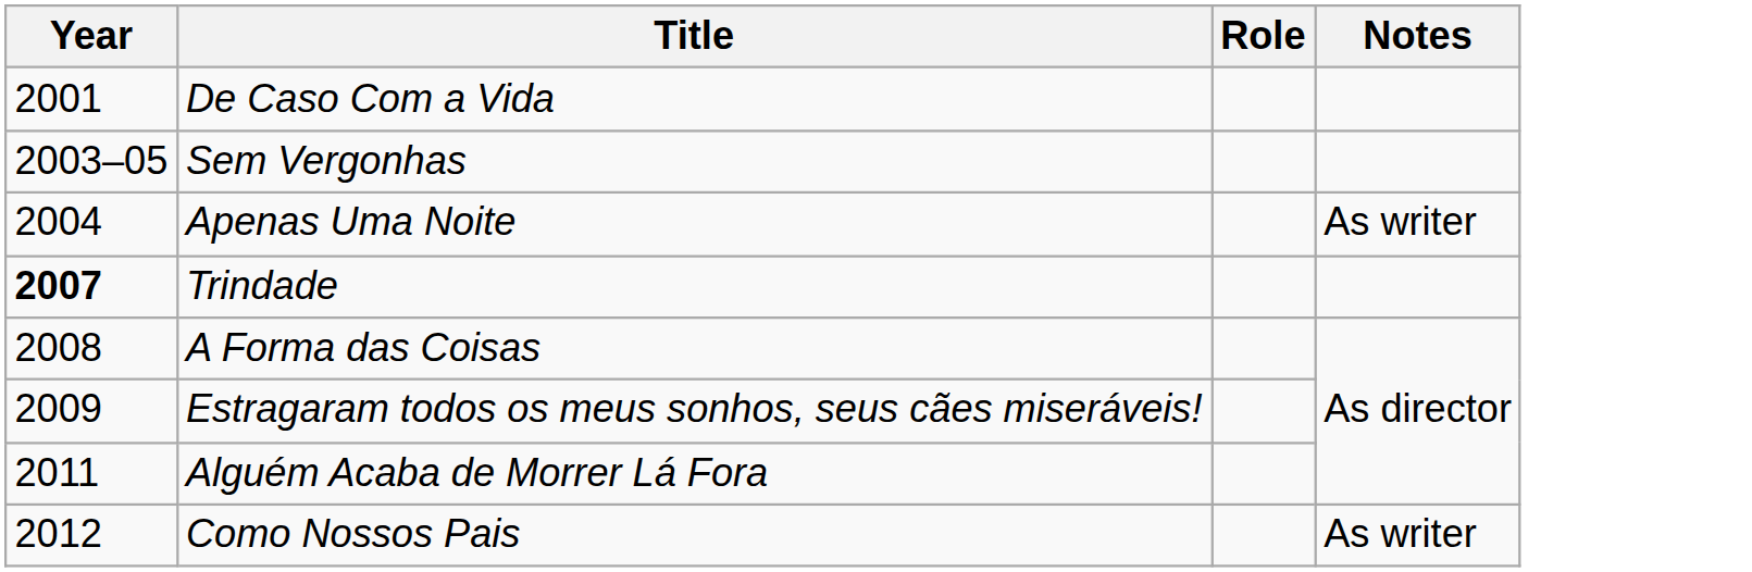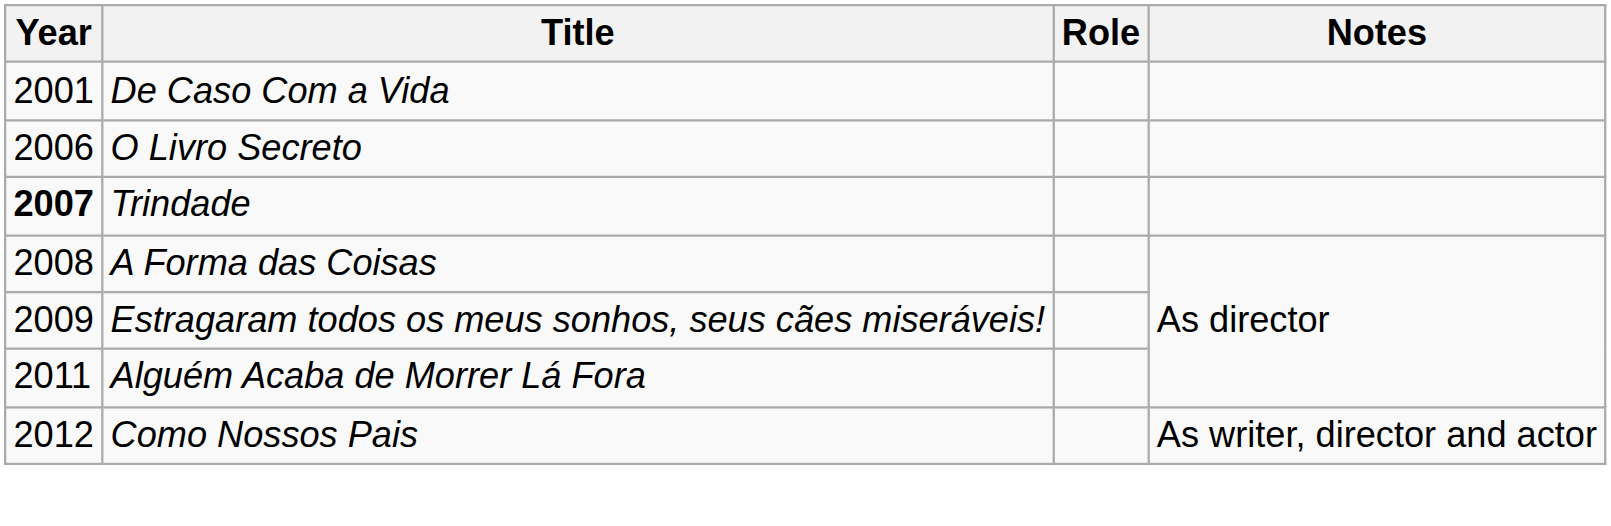 <table class="wikitable sortable">
 <tr>
 <th>Year</th>
 <th>Title</th>
 <th>Role</th>
 <th class="unsortable">Notes</th>
 </tr>
 <tr>
 <td>2001</td>
 <td><em>De Caso Com a Vida</em></td>
 <td></td>
 <td></td>
 </tr>
 <tr>
-<td>2003–05</td>
-<td><em>Sem Vergonhas</em></td>
+<td>2006</td>
+<td><em>O Livro Secreto</em></td>
 <td></td>
 <td></td>
-</tr>
-<tr>
-<td>2004</td>
-<td><em>Apenas Uma Noite</em></td>
-<td></td>
-<td>As writer</td>
 </tr>
 <tr>
 <td><strong>2007</strong></td>
 <td><em>Trindade</em></td>
 <td></td>
 <td></td>
 </tr>
 <tr>
 <td>2008</td>
 <td><em>A Forma das Coisas</em></td>
 <td></td>
 <td rowspan="3">As director</td>
 </tr>
 <tr>
 <td>2009</td>
 <td><em>Estragaram todos os meus sonhos, seus cães miseráveis!</em></td>
 <td></td>
 </tr>
 <tr>
 <td>2011</td>
 <td><em>Alguém Acaba de Morrer Lá Fora</em></td>
 <td></td>
 </tr>
 <tr>
 <td>2012</td>
 <td><em>Como Nossos Pais</em></td>
 <td></td>
-<td>As writer</td>
+<td>As writer, director and actor</td>
 </tr>
 </table>
